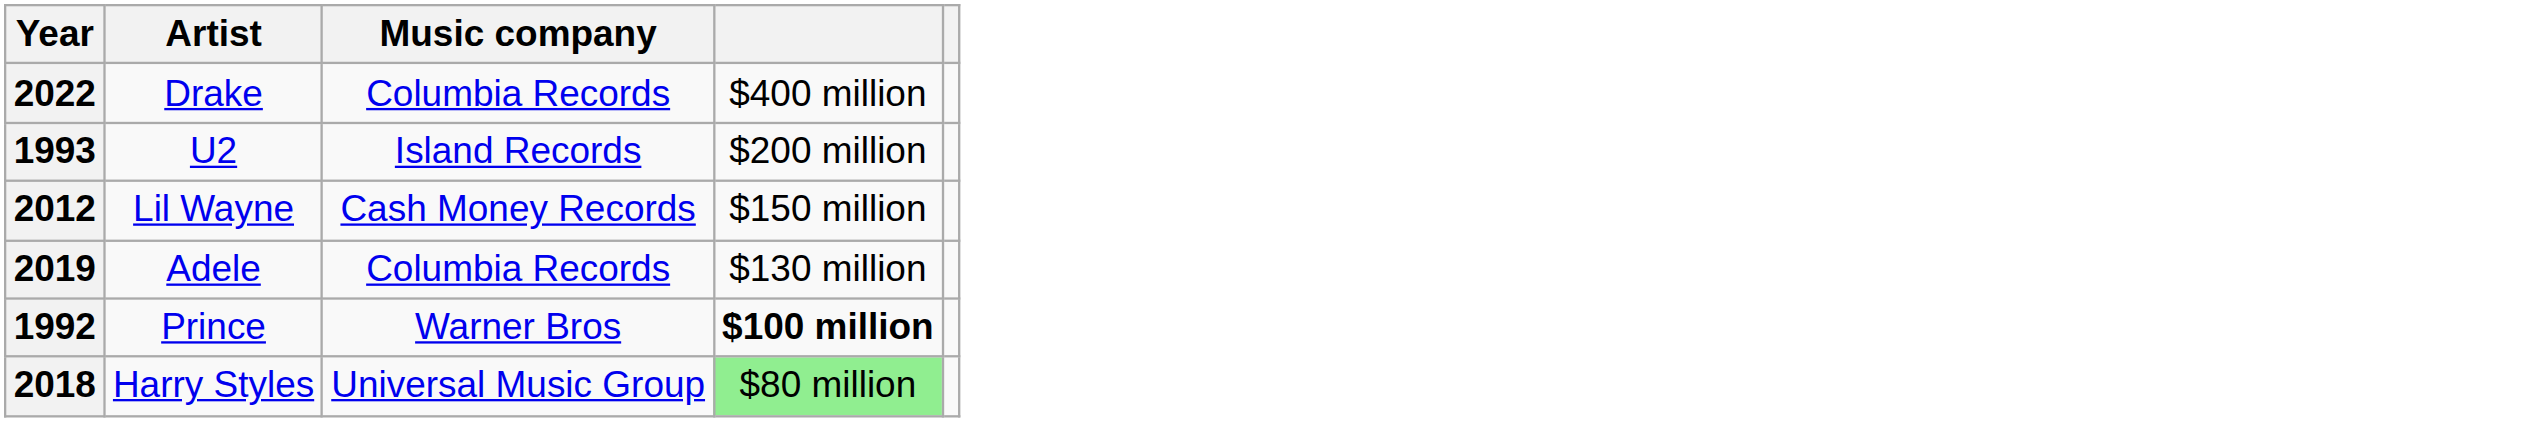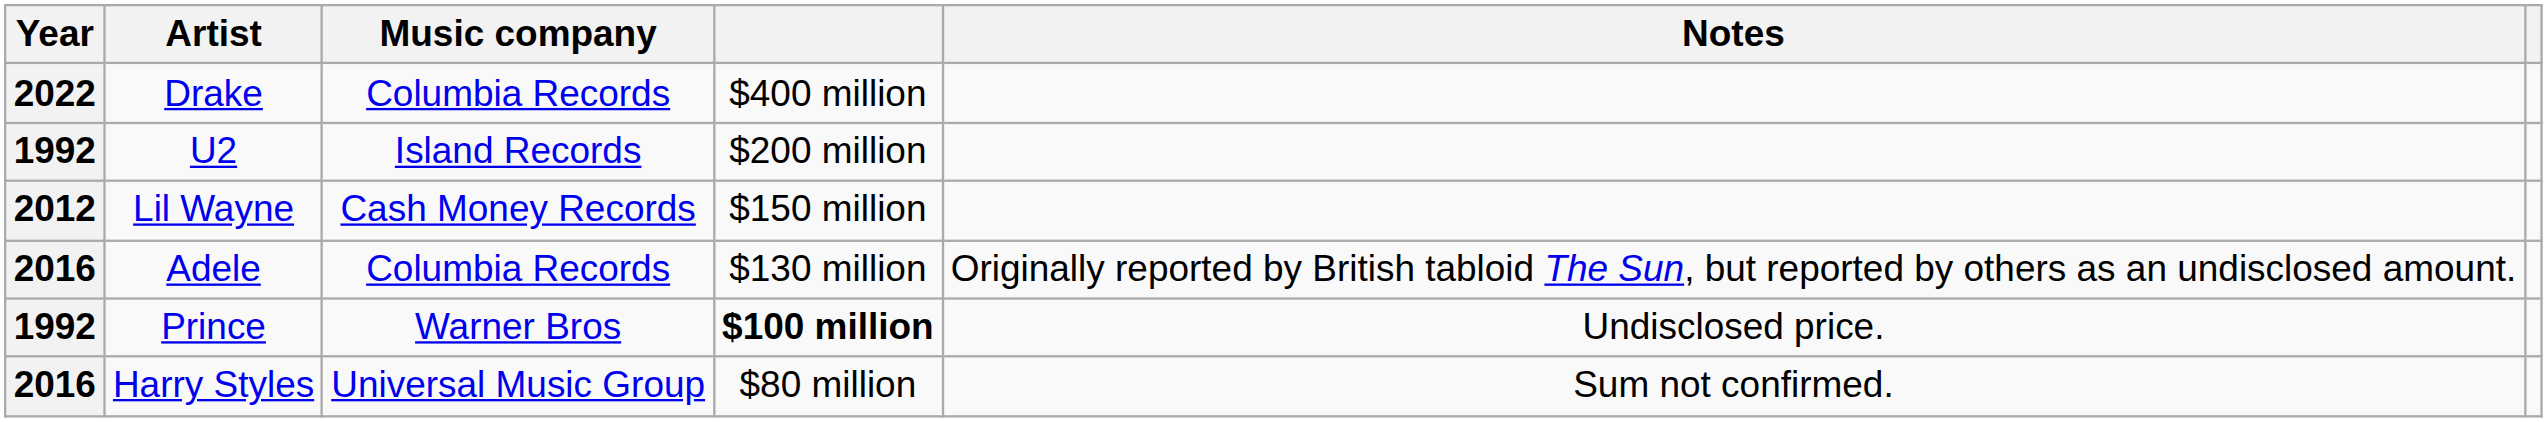 <table class="wikitable sortable plainrowheaders" style="text-align:center;">
 <tr>
 <th class="unsortable">Year</th>
 <th>Artist</th>
 <th>Music company</th>
 <th></th>
+<th>Notes</th>
 <th class="unsortable"></th>
 </tr>
 <tr>
 <th scope="row" style="text-align:center;">2022</th>
 <td><a href='#'>Drake</a></td>
 <td><a href='#'>Columbia Records</a></td>
 <td>$400 million</td>
 <td></td>
+<td></td>
 </tr>
 <tr>
-<th scope="row" style="text-align:center;">1993</th>
+<th scope="row" style="text-align:center;">1992</th>
 <td><a href='#'>U2</a></td>
 <td><a href='#'>Island Records</a></td>
 <td>$200 million</td>
+<td></td>
 <td></td>
 </tr>
 <tr>
 <th scope="row" style="text-align:center;">2012</th>
 <td><a href='#'>Lil Wayne</a></td>
 <td><a href='#'>Cash Money Records</a></td>
 <td>$150 million</td>
 <td></td>
+<td></td>
 </tr>
 <tr>
-<th scope="row" style="text-align:center;">2019</th>
+<th scope="row" style="text-align:center;">2016</th>
 <td><a href='#'>Adele</a></td>
 <td><a href='#'>Columbia Records</a></td>
 <td>$130 million</td>
+<td>Originally reported by British tabloid <em><a href='#'>The Sun</a></em>, but reported by others as an undisclosed amount.</td>
 <td></td>
 </tr>
 <tr>
 <th scope="row" style="text-align:center;">1992</th>
 <td><a href='#'>Prince</a></td>
 <td><a href='#'>Warner Bros</a></td>
 <td><strong>$100 million</strong></td>
+<td>Undisclosed price.</td>
 <td></td>
 </tr>
 <tr>
-<th scope="row" style="text-align:center;">2018</th>
+<th scope="row" style="text-align:center;">2016</th>
 <td><a href='#'>Harry Styles</a></td>
 <td><a href='#'>Universal Music Group</a></td>
-<td style="background: lightgreen;">$80 million</td>
+<td>$80 million</td>
+<td>Sum not confirmed.</td>
 <td></td>
 </tr>
 </table>
